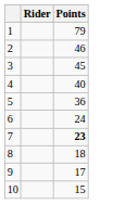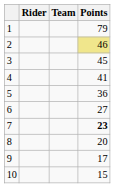 <table class="wikitable">
 <tr>
 <th></th>
 <th>Rider</th>
+<th>Team</th>
 <th>Points</th>
 </tr>
 <tr>
 <td>1</td>
 <td> </td>
+<td></td>
 <td align=right>79</td>
 </tr>
 <tr>
 <td>2</td>
 <td></td>
-<td align=right>46</td>
+<td></td>
+<td align=right style="background: khaki;">46</td>
 </tr>
 <tr>
 <td>3</td>
 <td> </td>
+<td></td>
 <td align=right>45</td>
 </tr>
 <tr>
 <td>4</td>
 <td></td>
-<td align=right>40</td>
+<td></td>
+<td align=right>41</td>
 </tr>
 <tr>
 <td>5</td>
+<td></td>
 <td></td>
 <td align=right>36</td>
 </tr>
 <tr>
 <td>6</td>
 <td></td>
-<td align=right>24</td>
+<td></td>
+<td align=right>27</td>
 </tr>
 <tr>
 <td>7</td>
+<td></td>
 <td></td>
 <td align=right><strong>23</strong></td>
 </tr>
 <tr>
 <td>8</td>
 <td> </td>
-<td align=right>18</td>
+<td></td>
+<td align=right>20</td>
 </tr>
 <tr>
 <td>9</td>
+<td></td>
 <td></td>
 <td align=right>17</td>
 </tr>
 <tr>
 <td>10</td>
 <td></td>
+<td></td>
 <td align=right>15</td>
 </tr>
 </table>
